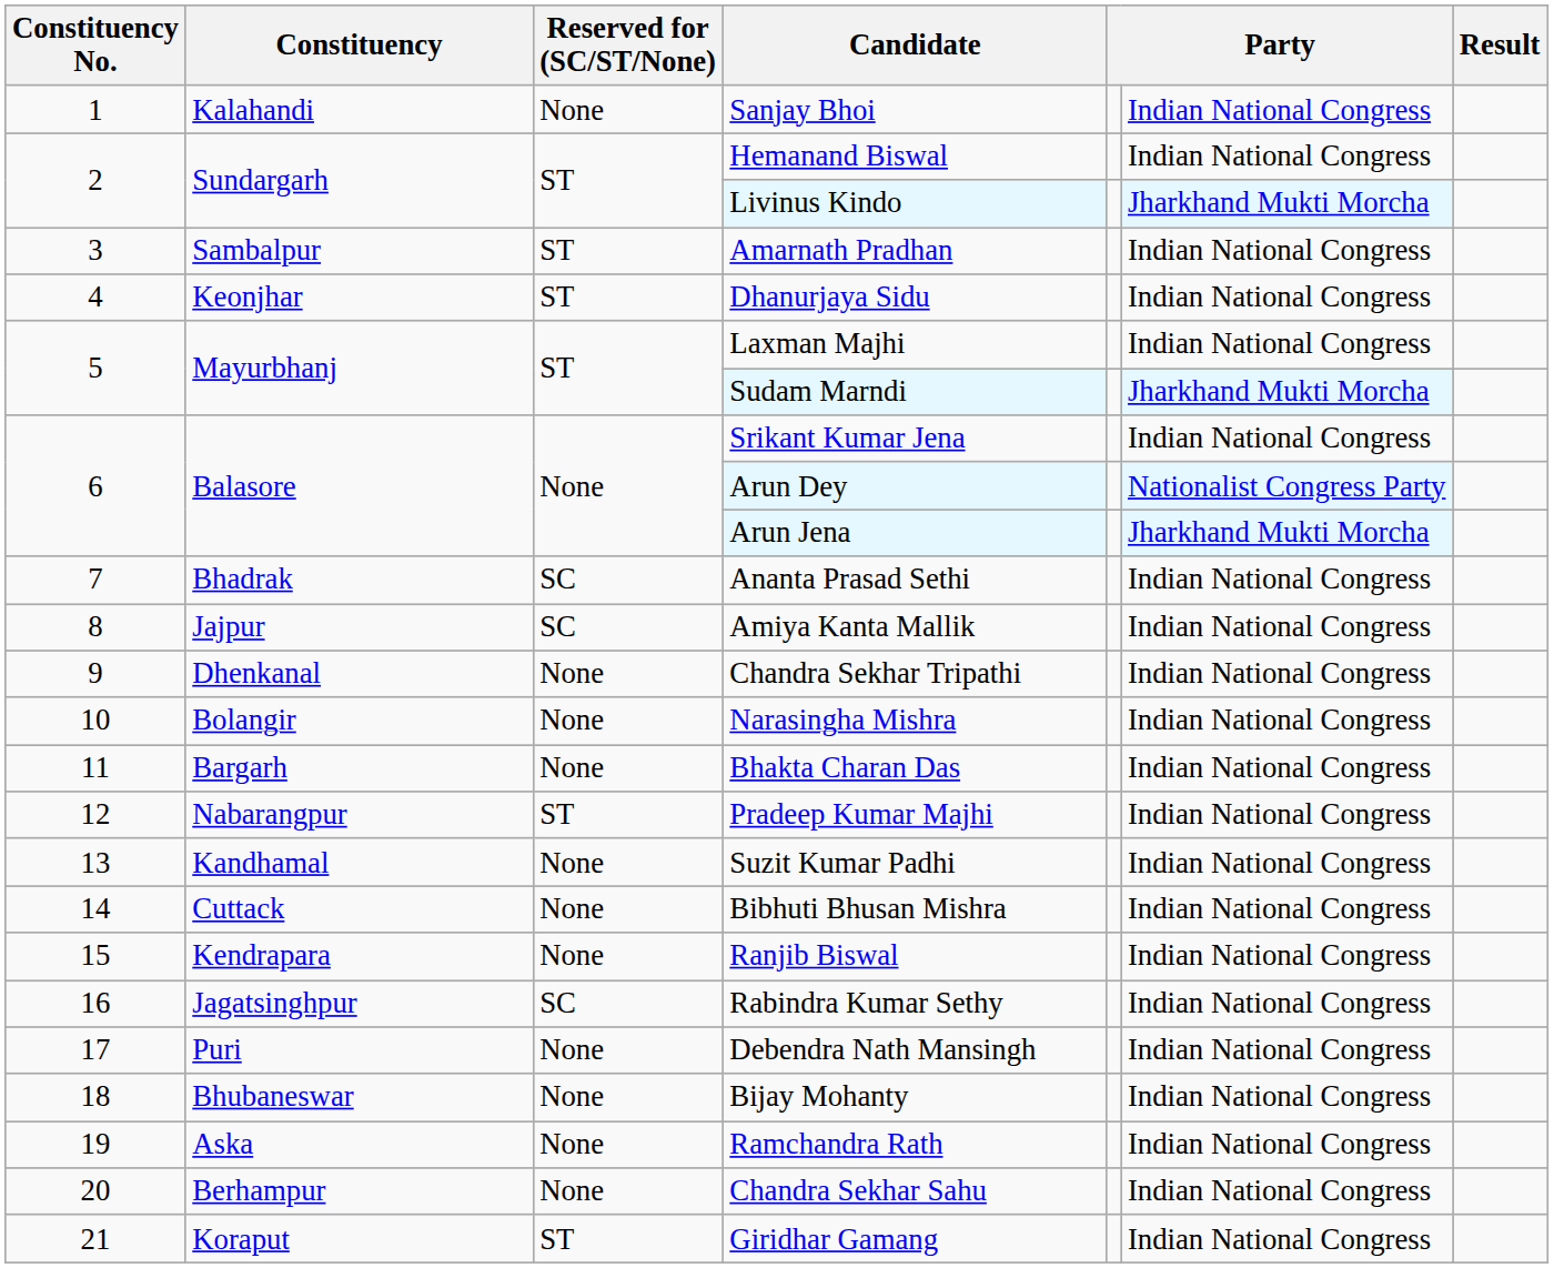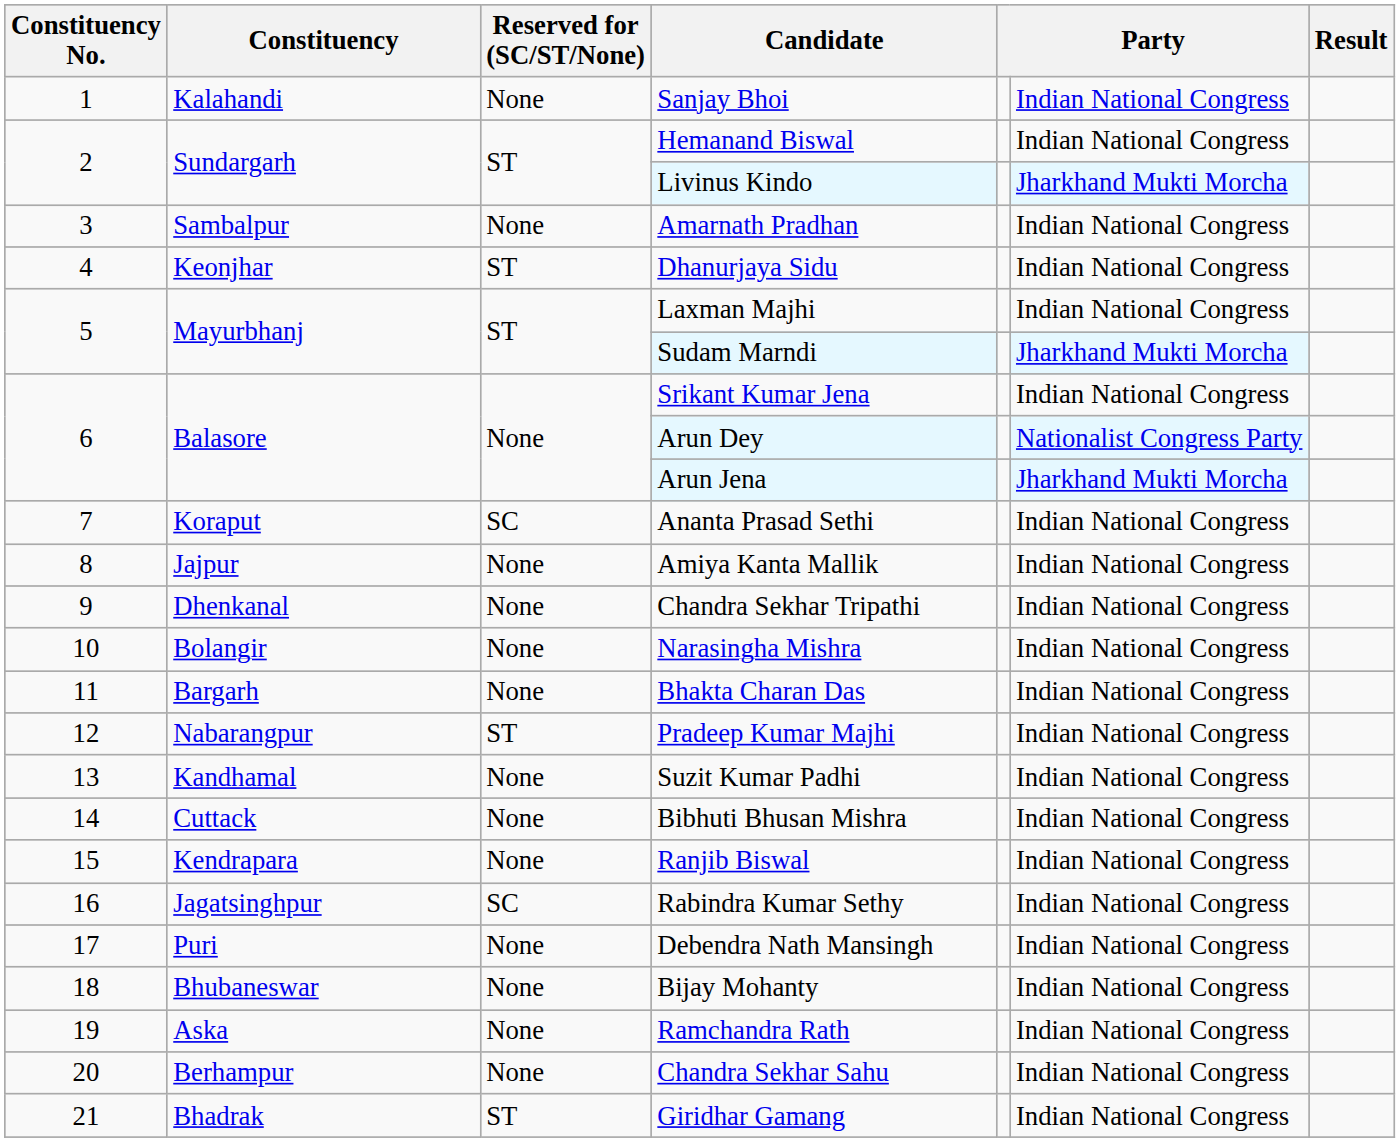 <table class= "wikitable sortable">
 <tr>
 <th>Constituency <br> No.</th>
 <th style="width:180px;">Constituency</th>
 <th>Reserved for<br>(SC/ST/None)</th>
 <th style="width:200px;">Candidate</th>
 <th colspan="2">Party</th>
 <th>Result</th>
 </tr>
 <tr>
 <td align="center">1</td>
 <td><a href='#'>Kalahandi</a></td>
 <td>None</td>
 <td><a href='#'>Sanjay Bhoi</a></td>
 <td bgcolor=></td>
 <td><a href='#'>Indian National Congress</a></td>
 <td></td>
 </tr>
 <tr>
 <td rowspan="2" align="center">2</td>
 <td rowspan="2"><a href='#'>Sundargarh</a></td>
 <td rowspan="2">ST</td>
 <td><a href='#'>Hemanand Biswal</a></td>
 <td bgcolor=></td>
 <td>Indian National Congress</td>
 <td></td>
 </tr>
 <tr>
 <td style="background:#E5F8FF">Livinus Kindo</td>
 <td bgcolor=></td>
 <td style="background:#E5F8FF"><a href='#'>Jharkhand Mukti Morcha</a></td>
 <td></td>
 </tr>
 <tr>
 <td align="center">3</td>
 <td><a href='#'>Sambalpur</a></td>
-<td>ST</td>
+<td>None</td>
 <td><a href='#'>Amarnath Pradhan</a></td>
 <td bgcolor=></td>
 <td>Indian National Congress</td>
 <td></td>
 </tr>
 <tr>
 <td align="center">4</td>
 <td><a href='#'>Keonjhar</a></td>
 <td>ST</td>
 <td><a href='#'>Dhanurjaya Sidu</a></td>
 <td bgcolor=></td>
 <td>Indian National Congress</td>
 <td></td>
 </tr>
 <tr>
 <td rowspan="2" align="center">5</td>
 <td rowspan="2"><a href='#'>Mayurbhanj</a></td>
 <td rowspan="2">ST</td>
 <td>Laxman Majhi</td>
 <td bgcolor=></td>
 <td>Indian National Congress</td>
 <td></td>
 </tr>
 <tr>
 <td style="background:#E5F8FF">Sudam Marndi</td>
 <td bgcolor=></td>
 <td style="background:#E5F8FF"><a href='#'>Jharkhand Mukti Morcha</a></td>
 <td></td>
 </tr>
 <tr>
 <td rowspan="3" align="center">6</td>
 <td rowspan="3"><a href='#'>Balasore</a></td>
 <td rowspan="3">None</td>
 <td><a href='#'>Srikant Kumar Jena</a></td>
 <td bgcolor=></td>
 <td>Indian National Congress</td>
 <td></td>
 </tr>
 <tr>
 <td style="background:#E5F8FF">Arun Dey</td>
 <td bgcolor=></td>
 <td style="background:#E5F8FF"><a href='#'>Nationalist Congress Party</a></td>
 <td></td>
 </tr>
 <tr>
 <td style="background:#E5F8FF">Arun Jena</td>
 <td bgcolor=></td>
 <td style="background:#E5F8FF"><a href='#'>Jharkhand Mukti Morcha</a></td>
 <td></td>
 </tr>
 <tr>
 <td align="center">7</td>
-<td><a href='#'>Bhadrak</a></td>
+<td><a href='#'>Koraput</a></td>
 <td>SC</td>
 <td>Ananta Prasad Sethi</td>
 <td bgcolor=></td>
 <td>Indian National Congress</td>
 <td></td>
 </tr>
 <tr>
 <td align="center">8</td>
 <td><a href='#'>Jajpur</a></td>
-<td>SC</td>
+<td>None</td>
 <td>Amiya Kanta Mallik</td>
 <td bgcolor=></td>
 <td>Indian National Congress</td>
 <td></td>
 </tr>
 <tr>
 <td align="center">9</td>
 <td><a href='#'>Dhenkanal</a></td>
 <td>None</td>
 <td>Chandra Sekhar Tripathi</td>
 <td bgcolor=></td>
 <td>Indian National Congress</td>
 <td></td>
 </tr>
 <tr>
 <td align="center">10</td>
 <td><a href='#'>Bolangir</a></td>
 <td>None</td>
 <td><a href='#'>Narasingha Mishra</a></td>
 <td bgcolor=></td>
 <td>Indian National Congress</td>
 <td></td>
 </tr>
 <tr>
 <td align="center">11</td>
 <td><a href='#'>Bargarh</a></td>
 <td>None</td>
 <td><a href='#'>Bhakta Charan Das</a></td>
 <td bgcolor=></td>
 <td>Indian National Congress</td>
 <td></td>
 </tr>
 <tr>
 <td align="center">12</td>
 <td><a href='#'>Nabarangpur</a></td>
 <td>ST</td>
 <td><a href='#'>Pradeep Kumar Majhi</a></td>
 <td bgcolor=></td>
 <td>Indian National Congress</td>
 <td></td>
 </tr>
 <tr>
 <td align="center">13</td>
 <td><a href='#'>Kandhamal</a></td>
 <td>None</td>
 <td>Suzit Kumar Padhi</td>
 <td bgcolor=></td>
 <td>Indian National Congress</td>
 <td></td>
 </tr>
 <tr>
 <td align="center">14</td>
 <td><a href='#'>Cuttack</a></td>
 <td>None</td>
 <td>Bibhuti Bhusan Mishra</td>
 <td bgcolor=></td>
 <td>Indian National Congress</td>
 <td></td>
 </tr>
 <tr>
 <td align="center">15</td>
 <td><a href='#'>Kendrapara</a></td>
 <td>None</td>
 <td><a href='#'>Ranjib Biswal</a></td>
 <td bgcolor=></td>
 <td>Indian National Congress</td>
 <td></td>
 </tr>
 <tr>
 <td align="center">16</td>
 <td><a href='#'>Jagatsinghpur</a></td>
 <td>SC</td>
 <td>Rabindra Kumar Sethy</td>
 <td bgcolor=></td>
 <td>Indian National Congress</td>
 <td></td>
 </tr>
 <tr>
 <td align="center">17</td>
 <td><a href='#'>Puri</a></td>
 <td>None</td>
 <td>Debendra Nath Mansingh</td>
 <td bgcolor=></td>
 <td>Indian National Congress</td>
 <td></td>
 </tr>
 <tr>
 <td align="center">18</td>
 <td><a href='#'>Bhubaneswar</a></td>
 <td>None</td>
 <td>Bijay Mohanty</td>
 <td bgcolor=></td>
 <td>Indian National Congress</td>
 <td></td>
 </tr>
 <tr>
 <td align="center">19</td>
 <td><a href='#'>Aska</a></td>
 <td>None</td>
 <td><a href='#'>Ramchandra Rath</a></td>
 <td bgcolor=></td>
 <td>Indian National Congress</td>
 <td></td>
 </tr>
 <tr>
 <td align="center">20</td>
 <td><a href='#'>Berhampur</a></td>
 <td>None</td>
 <td><a href='#'>Chandra Sekhar Sahu</a></td>
 <td bgcolor=></td>
 <td>Indian National Congress</td>
 <td></td>
 </tr>
 <tr>
 <td align="center">21</td>
-<td><a href='#'>Koraput</a></td>
+<td><a href='#'>Bhadrak</a></td>
 <td>ST</td>
 <td><a href='#'>Giridhar Gamang</a></td>
 <td bgcolor=></td>
 <td>Indian National Congress</td>
 <td></td>
 </tr>
 </table>
